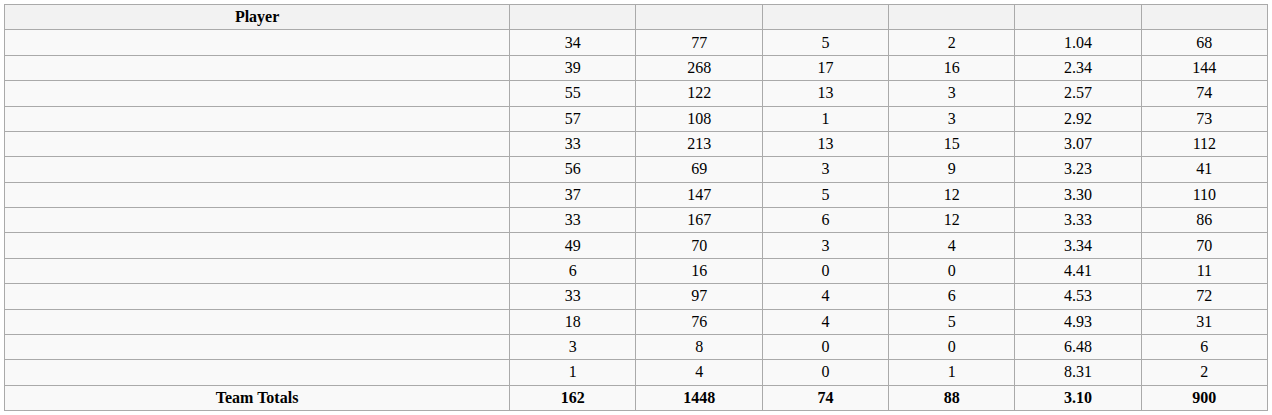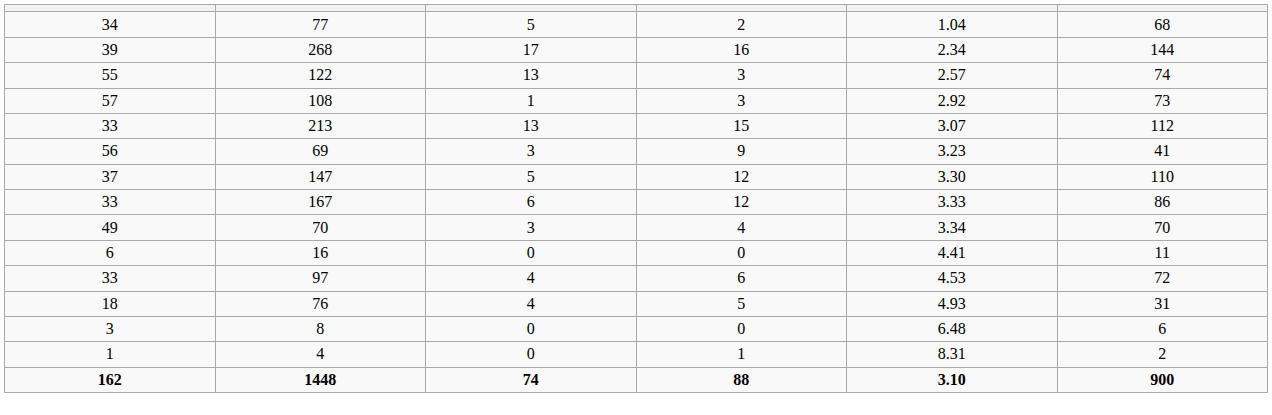 <table class="wikitable sortable" style="text-align:center;" width="100%">
 <tr>
-<th width="40%">Player</th>
 <th width="10%"></th>
 <th width="10%" data-sort-type="number"></th>
 <th width="10%"></th>
 <th width="10%"></th>
 <th width="10%"></th>
 <th width="10%"></th>
 </tr>
 <tr>
-<td></td>
 <td>34</td>
 <td>77</td>
 <td>5</td>
 <td>2</td>
 <td>1.04</td>
 <td>68</td>
 </tr>
 <tr>
-<td></td>
 <td>39</td>
 <td>268</td>
 <td>17</td>
 <td>16</td>
 <td>2.34</td>
 <td>144</td>
 </tr>
 <tr>
-<td></td>
 <td>55</td>
 <td>122</td>
 <td>13</td>
 <td>3</td>
 <td>2.57</td>
 <td>74</td>
 </tr>
 <tr>
-<td></td>
 <td>57</td>
 <td>108</td>
 <td>1</td>
 <td>3</td>
 <td>2.92</td>
 <td>73</td>
 </tr>
 <tr>
-<td></td>
 <td>33</td>
 <td>213</td>
 <td>13</td>
 <td>15</td>
 <td>3.07</td>
 <td>112</td>
 </tr>
 <tr>
-<td></td>
 <td>56</td>
 <td>69</td>
 <td>3</td>
 <td>9</td>
 <td>3.23</td>
 <td>41</td>
 </tr>
 <tr>
-<td></td>
 <td>37</td>
 <td>147</td>
 <td>5</td>
 <td>12</td>
 <td>3.30</td>
 <td>110</td>
 </tr>
 <tr>
-<td></td>
 <td>33</td>
 <td>167</td>
 <td>6</td>
 <td>12</td>
 <td>3.33</td>
 <td>86</td>
 </tr>
 <tr>
-<td></td>
 <td>49</td>
 <td>70</td>
 <td>3</td>
 <td>4</td>
 <td>3.34</td>
 <td>70</td>
 </tr>
 <tr>
-<td></td>
 <td>6</td>
 <td>16</td>
 <td>0</td>
 <td>0</td>
 <td>4.41</td>
 <td>11</td>
 </tr>
 <tr>
-<td></td>
 <td>33</td>
 <td>97</td>
 <td>4</td>
 <td>6</td>
 <td>4.53</td>
 <td>72</td>
 </tr>
 <tr>
-<td></td>
 <td>18</td>
 <td>76</td>
 <td>4</td>
 <td>5</td>
 <td>4.93</td>
 <td>31</td>
 </tr>
 <tr>
-<td></td>
 <td>3</td>
 <td>8</td>
 <td>0</td>
 <td>0</td>
 <td>6.48</td>
 <td>6</td>
 </tr>
 <tr>
-<td></td>
 <td>1</td>
 <td>4</td>
 <td>0</td>
 <td>1</td>
 <td>8.31</td>
 <td>2</td>
 </tr>
 <tr>
-<td><strong>Team Totals</strong></td>
 <td><strong>162</strong></td>
 <td><strong>1448</strong></td>
 <td><strong>74</strong></td>
 <td><strong>88</strong></td>
 <td><strong>3.10</strong></td>
 <td><strong>900</strong></td>
 </tr>
 </table>
